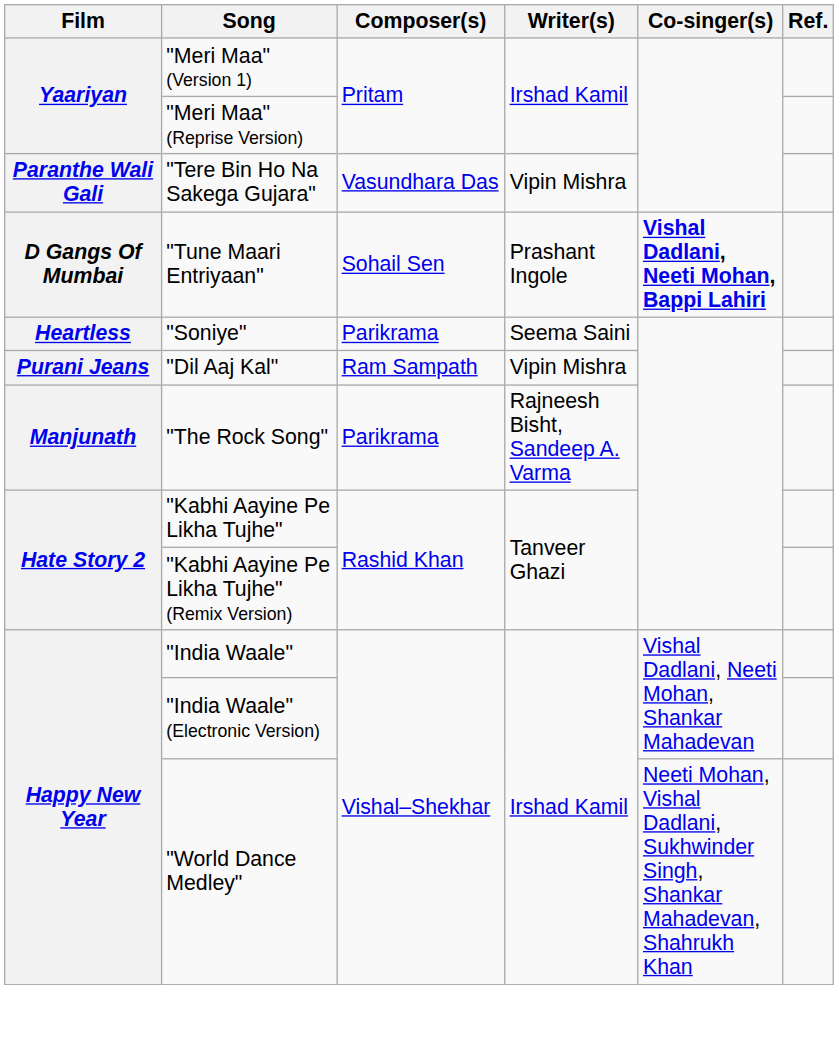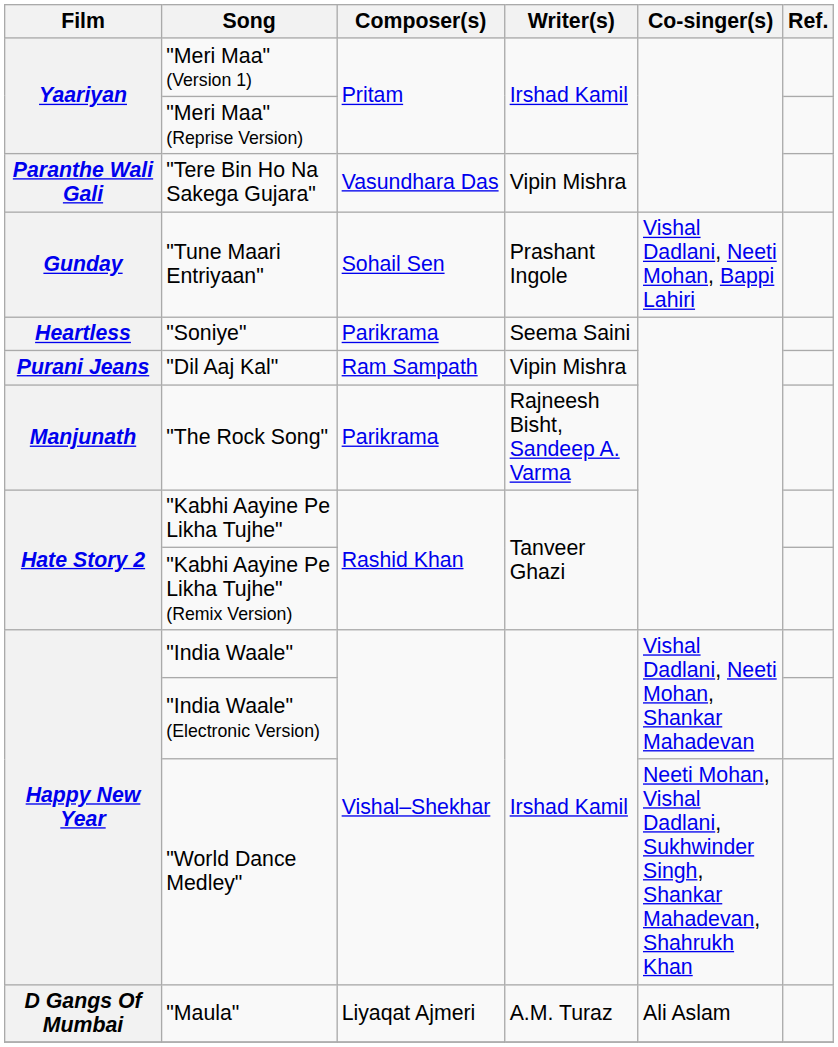 <table class="wikitable plainrowheaders" width="100%" textcolor:#000;">
 <tr>
 <th scope="col" width=20%><strong>Film</strong></th>
 <th scope="col" width=23%><strong>Song</strong></th>
 <th scope="col" width=21%><strong>Composer(s)</strong></th>
 <th scope="col" width=17%><strong>Writer(s)</strong></th>
 <th scope="col" width=18%><strong>Co-singer(s)</strong></th>
 <th scope="col" width=1%><strong>Ref.</strong></th>
 </tr>
 <tr>
 <th scope="row" rowspan="2"><em><a href='#'>Yaariyan</a></em></th>
 <td>"Meri Maa"<br><small>(Version 1)</small></td>
 <td rowspan="2"><a href='#'>Pritam</a></td>
 <td rowspan="2"><a href='#'>Irshad Kamil</a></td>
 <td rowspan="3"></td>
 <td></td>
 </tr>
 <tr>
 <td>"Meri Maa"<br><small>(Reprise Version)</small></td>
 <td></td>
 </tr>
 <tr>
 <th scope="row"><em><a href='#'>Paranthe Wali Gali</a></em></th>
 <td>"Tere Bin Ho Na Sakega Gujara"</td>
 <td><a href='#'>Vasundhara Das</a></td>
 <td>Vipin Mishra</td>
 <td></td>
 </tr>
 <tr>
-<th scope="row"><em>D Gangs Of Mumbai</em></th>
+<th scope="row"><em><a href='#'>Gunday</a></em></th>
 <td>"Tune Maari Entriyaan"</td>
 <td><a href='#'>Sohail Sen</a></td>
 <td>Prashant Ingole</td>
-<td><strong><a href='#'>Vishal Dadlani</a>, <a href='#'>Neeti Mohan</a>, <a href='#'>Bappi Lahiri</a></strong></td>
+<td><a href='#'>Vishal Dadlani</a>, <a href='#'>Neeti Mohan</a>, <a href='#'>Bappi Lahiri</a></td>
 <td></td>
 </tr>
 <tr>
 <th scope="row"><em><a href='#'>Heartless</a></em></th>
 <td>"Soniye"</td>
 <td><a href='#'>Parikrama</a></td>
 <td>Seema Saini</td>
 <td rowspan="5"></td>
 <td></td>
 </tr>
 <tr>
 <th scope="row"><em><a href='#'>Purani Jeans</a></em></th>
 <td>"Dil Aaj Kal"</td>
 <td><a href='#'>Ram Sampath</a></td>
 <td>Vipin Mishra</td>
 <td></td>
 </tr>
 <tr>
 <th scope="row"><em><a href='#'>Manjunath</a></em></th>
 <td>"The Rock Song"</td>
 <td><a href='#'>Parikrama</a></td>
 <td>Rajneesh Bisht, <a href='#'>Sandeep A. Varma</a></td>
 <td></td>
 </tr>
 <tr>
 <th scope="row" rowspan="2"><em><a href='#'>Hate Story 2</a></em></th>
 <td>"Kabhi Aayine Pe Likha Tujhe"</td>
 <td rowspan="2"><a href='#'>Rashid Khan</a></td>
 <td rowspan="2">Tanveer Ghazi</td>
 <td></td>
 </tr>
 <tr>
 <td>"Kabhi Aayine Pe Likha Tujhe"<br><small>(Remix Version)</small></td>
 <td></td>
 </tr>
 <tr>
 <th scope="row" rowspan="3"><em><a href='#'>Happy New Year</a></em></th>
 <td>"India Waale"</td>
 <td rowspan="3"><a href='#'>Vishal–Shekhar</a></td>
 <td rowspan="3"><a href='#'>Irshad Kamil</a></td>
 <td rowspan="2"><a href='#'>Vishal Dadlani</a>, <a href='#'>Neeti Mohan</a>, <a href='#'>Shankar Mahadevan</a></td>
 <td></td>
 </tr>
 <tr>
 <td>"India Waale"<br><small>(Electronic Version)</small></td>
 <td></td>
 </tr>
 <tr>
 <td>"World Dance Medley"</td>
 <td><a href='#'>Neeti Mohan</a>, <a href='#'>Vishal Dadlani</a>, <a href='#'>Sukhwinder Singh</a>, <a href='#'>Shankar Mahadevan</a>, <a href='#'>Shahrukh Khan</a></td>
 <td></td>
 </tr>
 <tr>
+<th scope="row"><em>D Gangs Of Mumbai</em></th>
+<td>"Maula"</td>
+<td>Liyaqat Ajmeri</td>
+<td>A.M. Turaz</td>
+<td>Ali Aslam</td>
+<td></td>
+</tr>
+<tr>
 </tr>
 </table>
